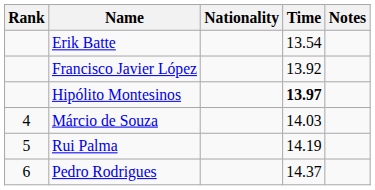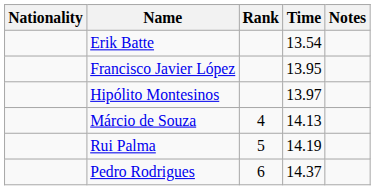 <table class="wikitable sortable" style="text-align:center;font-size:95%">
 <tr>
+<th>Nationality</th>
+<th>Name</th>
 <th>Rank</th>
-<th>Name</th>
-<th>Nationality</th>
 <th>Time</th>
 <th>Notes</th>
 </tr>
 <tr>
+<td align=left></td>
+<td align=left><a href='#'>Erik Batte</a></td>
 <td></td>
-<td align=left><a href='#'>Erik Batte</a></td>
-<td align=left></td>
 <td>13.54</td>
 <td></td>
 </tr>
 <tr>
+<td align=left></td>
+<td align=left><a href='#'>Francisco Javier López</a></td>
 <td></td>
-<td align=left><a href='#'>Francisco Javier López</a></td>
-<td align=left></td>
-<td>13.92</td>
+<td>13.95</td>
 <td></td>
 </tr>
 <tr>
+<td align=left></td>
+<td align=left><a href='#'>Hipólito Montesinos</a></td>
 <td></td>
-<td align=left><a href='#'>Hipólito Montesinos</a></td>
-<td align=left></td>
-<td><strong>13.97</strong></td>
+<td>13.97</td>
 <td></td>
 </tr>
 <tr>
+<td align=left></td>
+<td align=left><a href='#'>Márcio de Souza</a></td>
 <td>4</td>
-<td align=left><a href='#'>Márcio de Souza</a></td>
-<td align=left></td>
-<td>14.03</td>
+<td>14.13</td>
 <td></td>
 </tr>
 <tr>
+<td align=left></td>
+<td align=left><a href='#'>Rui Palma</a></td>
 <td>5</td>
-<td align=left><a href='#'>Rui Palma</a></td>
-<td align=left></td>
 <td>14.19</td>
 <td></td>
 </tr>
 <tr>
+<td align=left></td>
+<td align=left><a href='#'>Pedro Rodrigues</a></td>
 <td>6</td>
-<td align=left><a href='#'>Pedro Rodrigues</a></td>
-<td align=left></td>
 <td>14.37</td>
 <td></td>
 </tr>
 </table>
